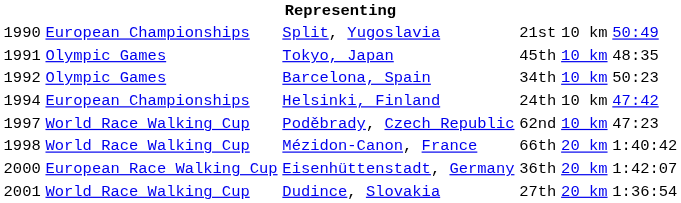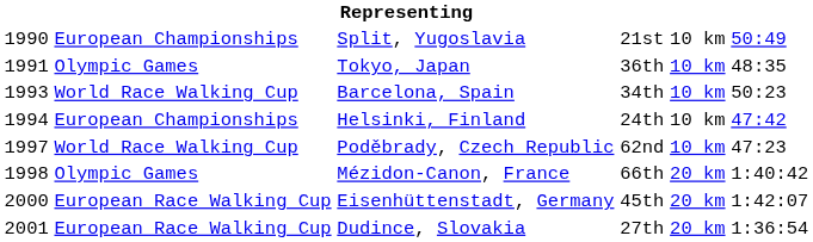 <table>
 <tr>
 <th colspan="6">Representing </th>
 </tr>
 <tr>
 <td>1990</td>
 <td><a href='#'>European Championships</a></td>
 <td><a href='#'>Split</a>, <a href='#'>Yugoslavia</a></td>
 <td>21st</td>
 <td>10 km</td>
 <td><a href='#'>50:49</a></td>
 </tr>
 <tr>
 <td>1991</td>
 <td><a href='#'>Olympic Games</a></td>
 <td><a href='#'>Tokyo, Japan</a></td>
-<td>45th</td>
+<td>36th</td>
 <td><a href='#'>10 km</a></td>
 <td>48:35</td>
 </tr>
 <tr>
-<td>1992</td>
-<td><a href='#'>Olympic Games</a></td>
+<td>1993</td>
+<td><a href='#'>World Race Walking Cup</a></td>
 <td><a href='#'>Barcelona, Spain</a></td>
 <td>34th</td>
 <td><a href='#'>10 km</a></td>
 <td>50:23</td>
 </tr>
 <tr>
 <td>1994</td>
 <td><a href='#'>European Championships</a></td>
 <td><a href='#'>Helsinki, Finland</a></td>
 <td>24th</td>
 <td>10 km</td>
 <td><a href='#'>47:42</a></td>
 </tr>
 <tr>
 <td>1997</td>
 <td><a href='#'>World Race Walking Cup</a></td>
 <td><a href='#'>Poděbrady</a>, <a href='#'>Czech Republic</a></td>
 <td>62nd</td>
 <td><a href='#'>10 km</a></td>
 <td>47:23</td>
 </tr>
 <tr>
 <td>1998</td>
-<td><a href='#'>World Race Walking Cup</a></td>
+<td><a href='#'>Olympic Games</a></td>
 <td><a href='#'>Mézidon-Canon</a>, <a href='#'>France</a></td>
 <td>66th</td>
 <td><a href='#'>20 km</a></td>
 <td>1:40:42</td>
 </tr>
 <tr>
 <td>2000</td>
 <td><a href='#'>European Race Walking Cup</a></td>
 <td><a href='#'>Eisenhüttenstadt</a>, <a href='#'>Germany</a></td>
-<td>36th</td>
+<td>45th</td>
 <td><a href='#'>20 km</a></td>
 <td>1:42:07</td>
 </tr>
 <tr>
 <td>2001</td>
-<td><a href='#'>World Race Walking Cup</a></td>
+<td><a href='#'>European Race Walking Cup</a></td>
 <td><a href='#'>Dudince</a>, <a href='#'>Slovakia</a></td>
 <td>27th</td>
 <td><a href='#'>20 km</a></td>
 <td>1:36:54</td>
 </tr>
 </table>
